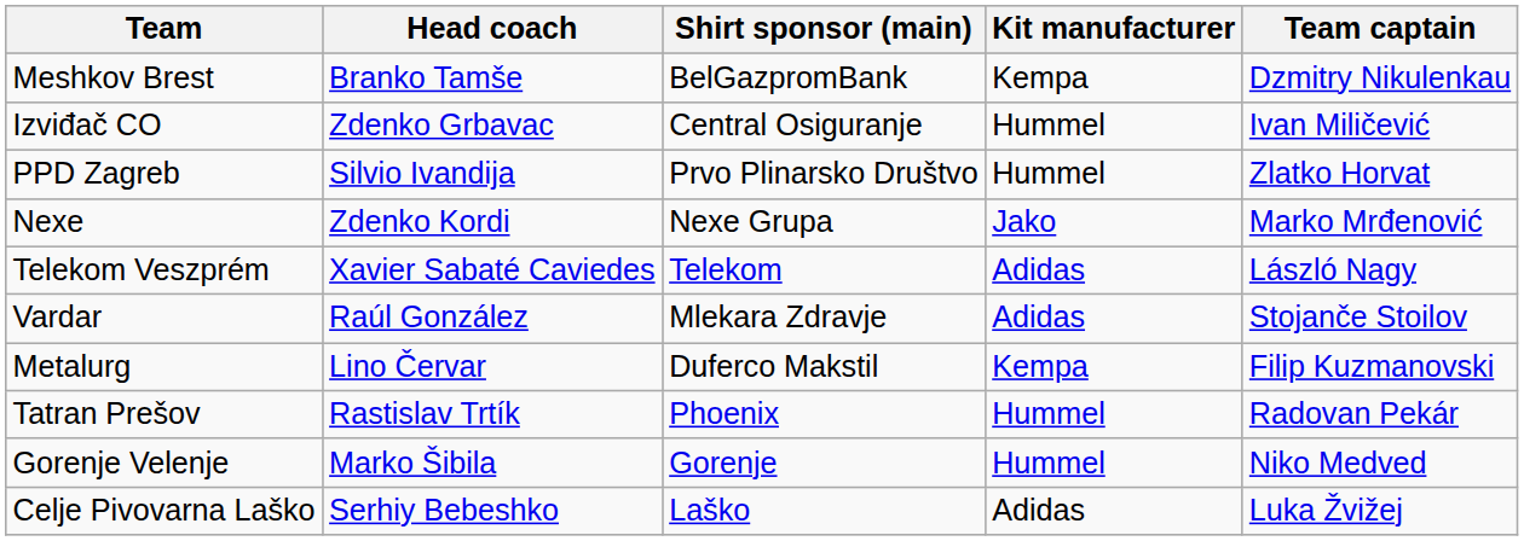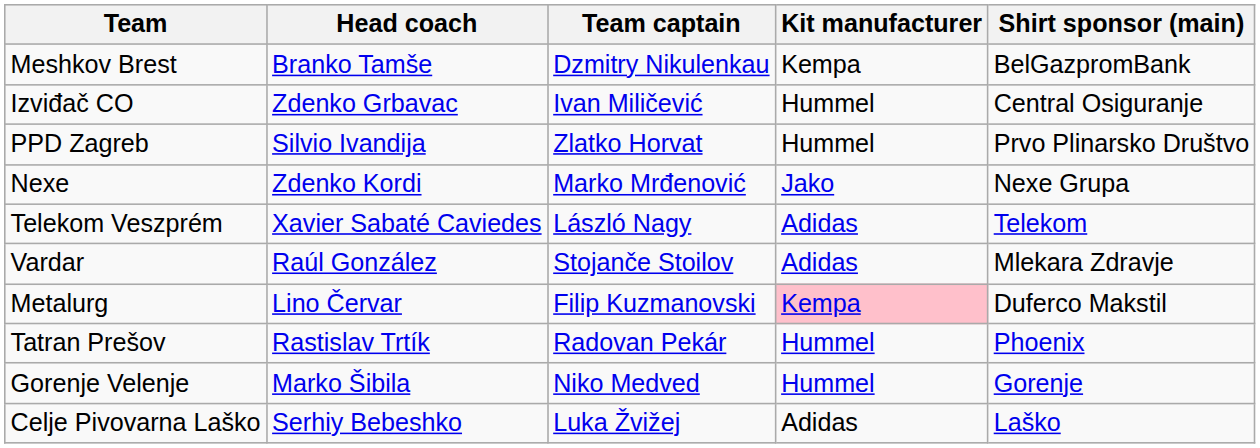 <table class="wikitable sortable" style="text-align: left;">
 <tr>
 <th>Team</th>
 <th>Head coach</th>
+<th>Team captain</th>
+<th>Kit manufacturer</th>
 <th>Shirt sponsor (main)</th>
-<th>Kit manufacturer</th>
-<th>Team captain</th>
 </tr>
 <tr>
 <td>Meshkov Brest</td>
 <td> <a href='#'>Branko Tamše</a></td>
+<td> <a href='#'>Dzmitry Nikulenkau</a></td>
+<td>Kempa</td>
 <td>BelGazpromBank</td>
-<td>Kempa</td>
-<td> <a href='#'>Dzmitry Nikulenkau</a></td>
 </tr>
 <tr>
 <td>Izviđač CO</td>
 <td> <a href='#'>Zdenko Grbavac</a></td>
+<td> <a href='#'>Ivan Miličević</a></td>
+<td>Hummel</td>
 <td>Central Osiguranje</td>
-<td>Hummel</td>
-<td> <a href='#'>Ivan Miličević</a></td>
 </tr>
 <tr>
 <td>PPD Zagreb</td>
 <td> <a href='#'>Silvio Ivandija</a></td>
+<td> <a href='#'>Zlatko Horvat</a></td>
+<td>Hummel</td>
 <td>Prvo Plinarsko Društvo</td>
-<td>Hummel</td>
-<td> <a href='#'>Zlatko Horvat</a></td>
 </tr>
 <tr>
 <td>Nexe</td>
 <td> <a href='#'>Zdenko Kordi</a></td>
+<td> <a href='#'>Marko Mrđenović</a></td>
+<td><a href='#'>Jako</a></td>
 <td>Nexe Grupa</td>
-<td><a href='#'>Jako</a></td>
-<td> <a href='#'>Marko Mrđenović</a></td>
 </tr>
 <tr>
 <td>Telekom Veszprém</td>
 <td> <a href='#'>Xavier Sabaté Caviedes</a></td>
+<td> <a href='#'>László Nagy</a></td>
+<td><a href='#'>Adidas</a></td>
 <td><a href='#'>Telekom</a></td>
-<td><a href='#'>Adidas</a></td>
-<td> <a href='#'>László Nagy</a></td>
 </tr>
 <tr>
 <td>Vardar</td>
 <td> <a href='#'>Raúl González</a></td>
+<td> <a href='#'>Stojanče Stoilov</a></td>
+<td><a href='#'>Adidas</a></td>
 <td>Mlekara Zdravje</td>
-<td><a href='#'>Adidas</a></td>
-<td> <a href='#'>Stojanče Stoilov</a></td>
 </tr>
 <tr>
 <td>Metalurg</td>
 <td> <a href='#'>Lino Červar</a></td>
+<td> <a href='#'>Filip Kuzmanovski</a></td>
+<td style="background: pink;"><a href='#'>Kempa</a></td>
 <td>Duferco Makstil</td>
-<td><a href='#'>Kempa</a></td>
-<td> <a href='#'>Filip Kuzmanovski</a></td>
 </tr>
 <tr>
 <td>Tatran Prešov</td>
 <td> <a href='#'>Rastislav Trtík</a></td>
+<td> <a href='#'>Radovan Pekár</a></td>
+<td><a href='#'>Hummel</a></td>
 <td><a href='#'>Phoenix</a></td>
-<td><a href='#'>Hummel</a></td>
-<td> <a href='#'>Radovan Pekár</a></td>
 </tr>
 <tr>
 <td>Gorenje Velenje</td>
 <td> <a href='#'>Marko Šibila</a></td>
+<td> <a href='#'>Niko Medved</a></td>
+<td><a href='#'>Hummel</a></td>
 <td><a href='#'>Gorenje</a></td>
-<td><a href='#'>Hummel</a></td>
-<td> <a href='#'>Niko Medved</a></td>
 </tr>
 <tr>
 <td>Celje Pivovarna Laško</td>
 <td> <a href='#'>Serhiy Bebeshko</a></td>
+<td> <a href='#'>Luka Žvižej</a></td>
+<td>Adidas</td>
 <td><a href='#'>Laško</a></td>
-<td>Adidas</td>
-<td> <a href='#'>Luka Žvižej</a></td>
 </tr>
 </table>
